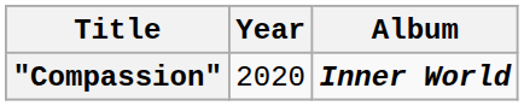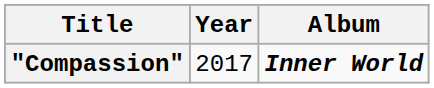 <table class="wikitable plainrowheaders" style="text-align:center;">
 <tr>
 <th>Title</th>
 <th>Year</th>
 <th>Album</th>
 </tr>
 <tr>
 <th scope="row">"Compassion"</th>
-<td>2020</td>
+<td>2017</td>
 <td><strong><em>Inner World</em></strong></td>
 </tr>
 </table>
